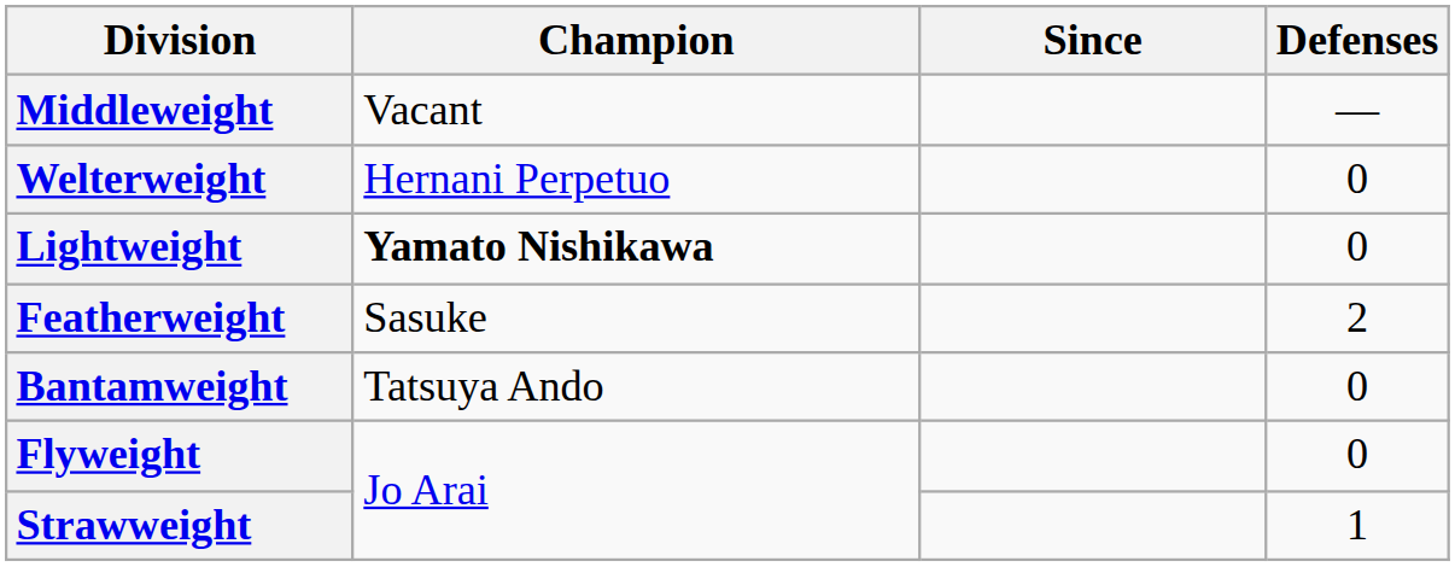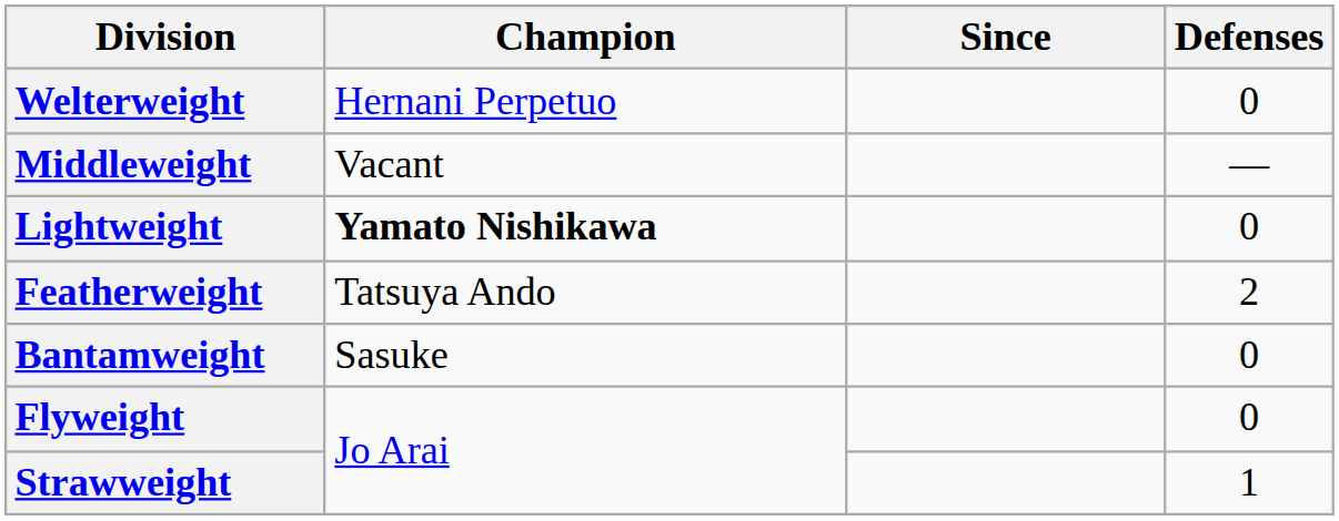 <table class="wikitable sortable">
 <tr>
 <th width=120>Division</th>
 <th width=200>Champion</th>
 <th width=120>Since</th>
 <th>Defenses</th>
 </tr>
 <tr>
+<th style="text-align:left;"><a href='#'>Welterweight</a></th>
+<td> <a href='#'>Hernani Perpetuo</a></td>
+<td></td>
+<td align=center>0</td>
+</tr>
+<tr>
 <th style="text-align:left;"><a href='#'>Middleweight</a></th>
 <td>Vacant</td>
 <td></td>
 <td align=center>—</td>
-</tr>
-<tr>
-<th style="text-align:left;"><a href='#'>Welterweight</a></th>
-<td> <a href='#'>Hernani Perpetuo</a></td>
-<td></td>
-<td align=center>0</td>
 </tr>
 <tr>
 <th style="text-align:left;"><a href='#'>Lightweight</a></th>
 <td><strong> Yamato Nishikawa</strong></td>
 <td></td>
 <td align=center>0</td>
 </tr>
 <tr>
 <th style="text-align:left;"><a href='#'>Featherweight</a></th>
-<td> Sasuke</td>
+<td> Tatsuya Ando</td>
 <td></td>
 <td align=center>2</td>
 </tr>
 <tr>
 <th style="text-align:left;"><a href='#'>Bantamweight</a></th>
-<td> Tatsuya Ando</td>
+<td> Sasuke</td>
 <td></td>
 <td align=center>0</td>
 </tr>
 <tr>
 <th style="text-align:left;"><a href='#'>Flyweight</a></th>
 <td rowspan=2> <a href='#'>Jo Arai</a></td>
 <td></td>
 <td align=center>0</td>
 </tr>
 <tr>
 <th style="text-align:left;"><a href='#'>Strawweight</a></th>
 <td></td>
 <td align=center>1</td>
 </tr>
 </table>
